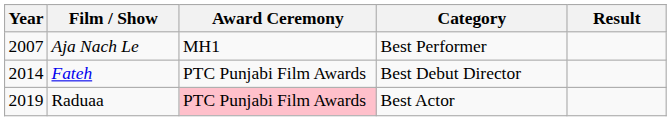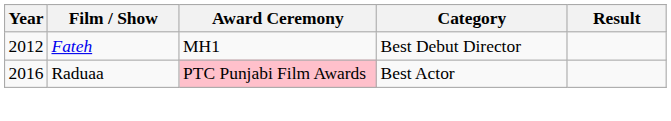 <table class="wikitable plainrowheaders">
 <tr>
 <th width="5%">Year</th>
 <th width="20%">Film / Show</th>
 <th width="30%">Award Ceremony</th>
 <th width="29%">Category</th>
 <th width="15%">Result</th>
 </tr>
 <tr>
-<td>2007</td>
-<td><em>Aja Nach Le</em></td>
+<td>2012</td>
+<td><a href='#'><em>Fateh</em></a></td>
 <td>MH1</td>
-<td>Best Performer</td>
-<td></td>
-</tr>
-<tr>
-<td>2014</td>
-<td><a href='#'><em>Fateh</em></a></td>
-<td>PTC Punjabi Film Awards</td>
 <td>Best Debut Director</td>
 <td></td>
 </tr>
 <tr>
-<td>2019</td>
+<td>2016</td>
 <td>Raduaa</td>
 <td style="background: pink;">PTC Punjabi Film Awards</td>
 <td>Best Actor</td>
 <td></td>
 </tr>
 </table>
